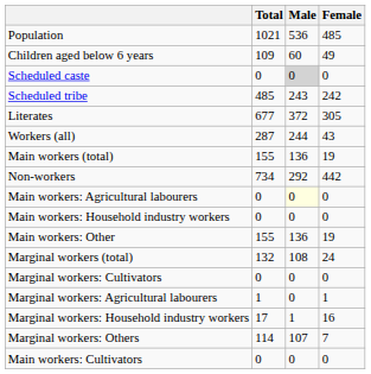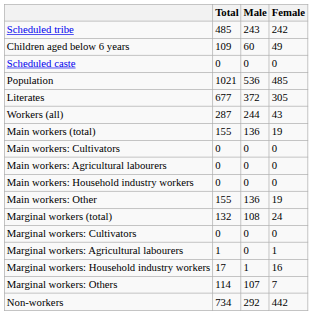 <table class="wikitable sortable">
 <tr>
 <th></th>
 <th>Total</th>
 <th>Male</th>
 <th>Female</th>
 </tr>
 <tr>
-<td>Population</td>
-<td>1021</td>
-<td>536</td>
+<td><a href='#'>Scheduled tribe</a></td>
 <td>485</td>
+<td>243</td>
+<td>242</td>
 </tr>
 <tr>
 <td>Children aged below 6 years</td>
 <td>109</td>
 <td>60</td>
 <td>49</td>
 </tr>
 <tr>
 <td><a href='#'>Scheduled caste</a></td>
 <td>0</td>
-<td style="background: lightgrey;">0</td>
+<td>0</td>
 <td>0</td>
 </tr>
 <tr>
-<td><a href='#'>Scheduled tribe</a></td>
+<td>Population</td>
+<td>1021</td>
+<td>536</td>
 <td>485</td>
-<td>243</td>
-<td>242</td>
 </tr>
 <tr>
 <td>Literates</td>
 <td>677</td>
 <td>372</td>
 <td>305</td>
 </tr>
 <tr>
 <td>Workers (all)</td>
 <td>287</td>
 <td>244</td>
 <td>43</td>
 </tr>
 <tr>
 <td>Main workers (total)</td>
 <td>155</td>
 <td>136</td>
 <td>19</td>
 </tr>
 <tr>
-<td>Non-workers</td>
-<td>734</td>
-<td>292</td>
-<td>442</td>
+<td>Main workers: Cultivators</td>
+<td>0</td>
+<td>0</td>
+<td>0</td>
 </tr>
 <tr>
 <td>Main workers: Agricultural labourers</td>
 <td>0</td>
-<td style="background: lightyellow;">0</td>
+<td>0</td>
 <td>0</td>
 </tr>
 <tr>
 <td>Main workers: Household industry workers</td>
 <td>0</td>
 <td>0</td>
 <td>0</td>
 </tr>
 <tr>
 <td>Main workers: Other</td>
 <td>155</td>
 <td>136</td>
 <td>19</td>
 </tr>
 <tr>
 <td>Marginal workers (total)</td>
 <td>132</td>
 <td>108</td>
 <td>24</td>
 </tr>
 <tr>
 <td>Marginal workers: Cultivators</td>
 <td>0</td>
 <td>0</td>
 <td>0</td>
 </tr>
 <tr>
 <td>Marginal workers: Agricultural labourers</td>
 <td>1</td>
 <td>0</td>
 <td>1</td>
 </tr>
 <tr>
 <td>Marginal workers: Household industry workers</td>
 <td>17</td>
 <td>1</td>
 <td>16</td>
 </tr>
 <tr>
 <td>Marginal workers: Others</td>
 <td>114</td>
 <td>107</td>
 <td>7</td>
 </tr>
 <tr>
-<td>Main workers: Cultivators</td>
-<td>0</td>
-<td>0</td>
-<td>0</td>
+<td>Non-workers</td>
+<td>734</td>
+<td>292</td>
+<td>442</td>
 </tr>
 </table>
